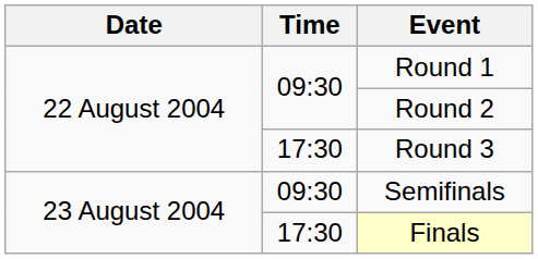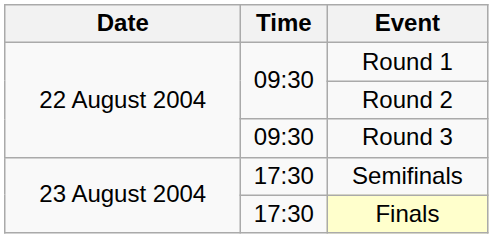 <table class = "wikitable" style="text-align:center;">
 <tr>
 <th width=150>Date</th>
 <th width=50>Time</th>
 <th width=100>Event</th>
 </tr>
 <tr>
 <td rowspan=3>22 August 2004</td>
 <td rowspan=2>09:30</td>
 <td>Round 1</td>
 </tr>
 <tr>
 <td>Round 2</td>
 </tr>
 <tr>
-<td>17:30</td>
+<td>09:30</td>
 <td>Round 3</td>
 </tr>
 <tr>
 <td rowspan=2>23 August 2004</td>
-<td>09:30</td>
+<td>17:30</td>
 <td>Semifinals</td>
 </tr>
 <tr>
 <td>17:30</td>
 <td bgcolor=ffffcc>Finals</td>
 </tr>
 </table>
